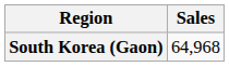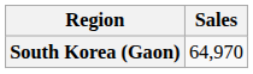 <table class="wikitable plainrowheaders">
 <tr>
 <th>Region</th>
 <th>Sales</th>
 </tr>
 <tr>
 <th scope="row">South Korea (Gaon)</th>
-<td>64,968</td>
+<td>64,970</td>
 </tr>
 </table>
